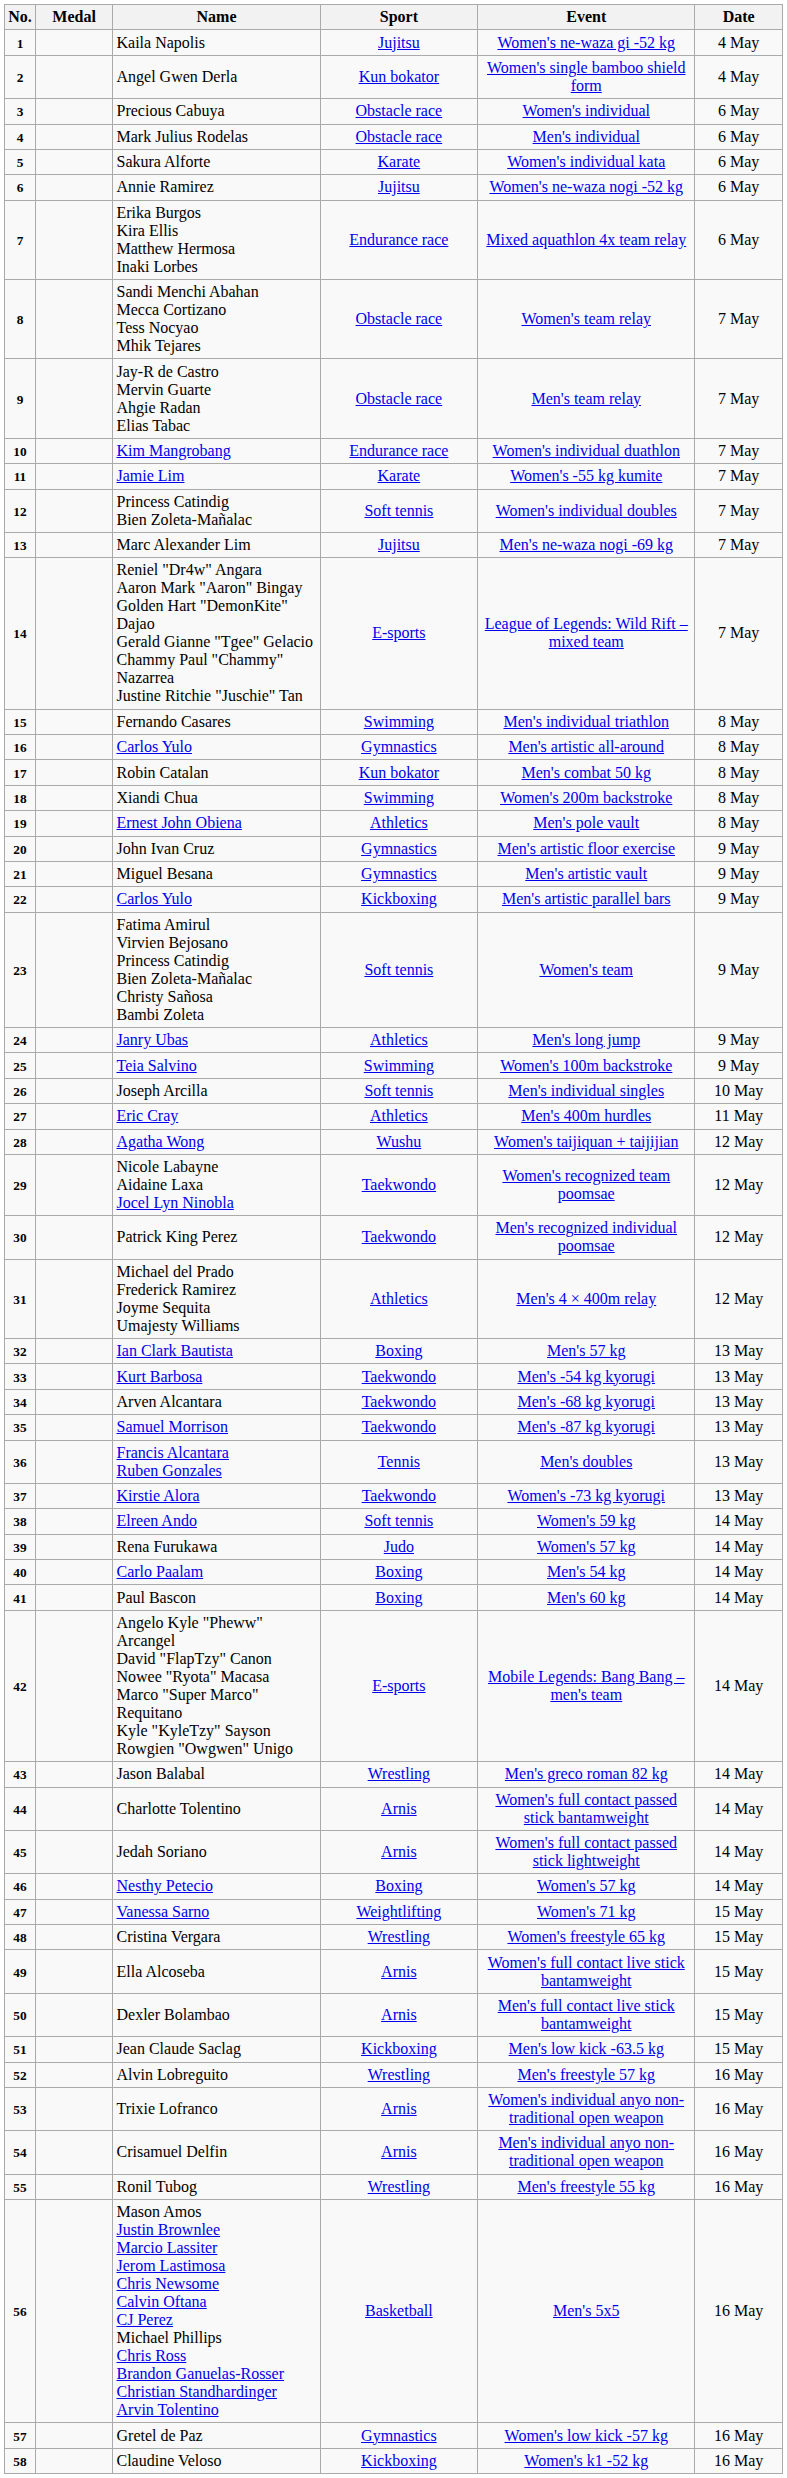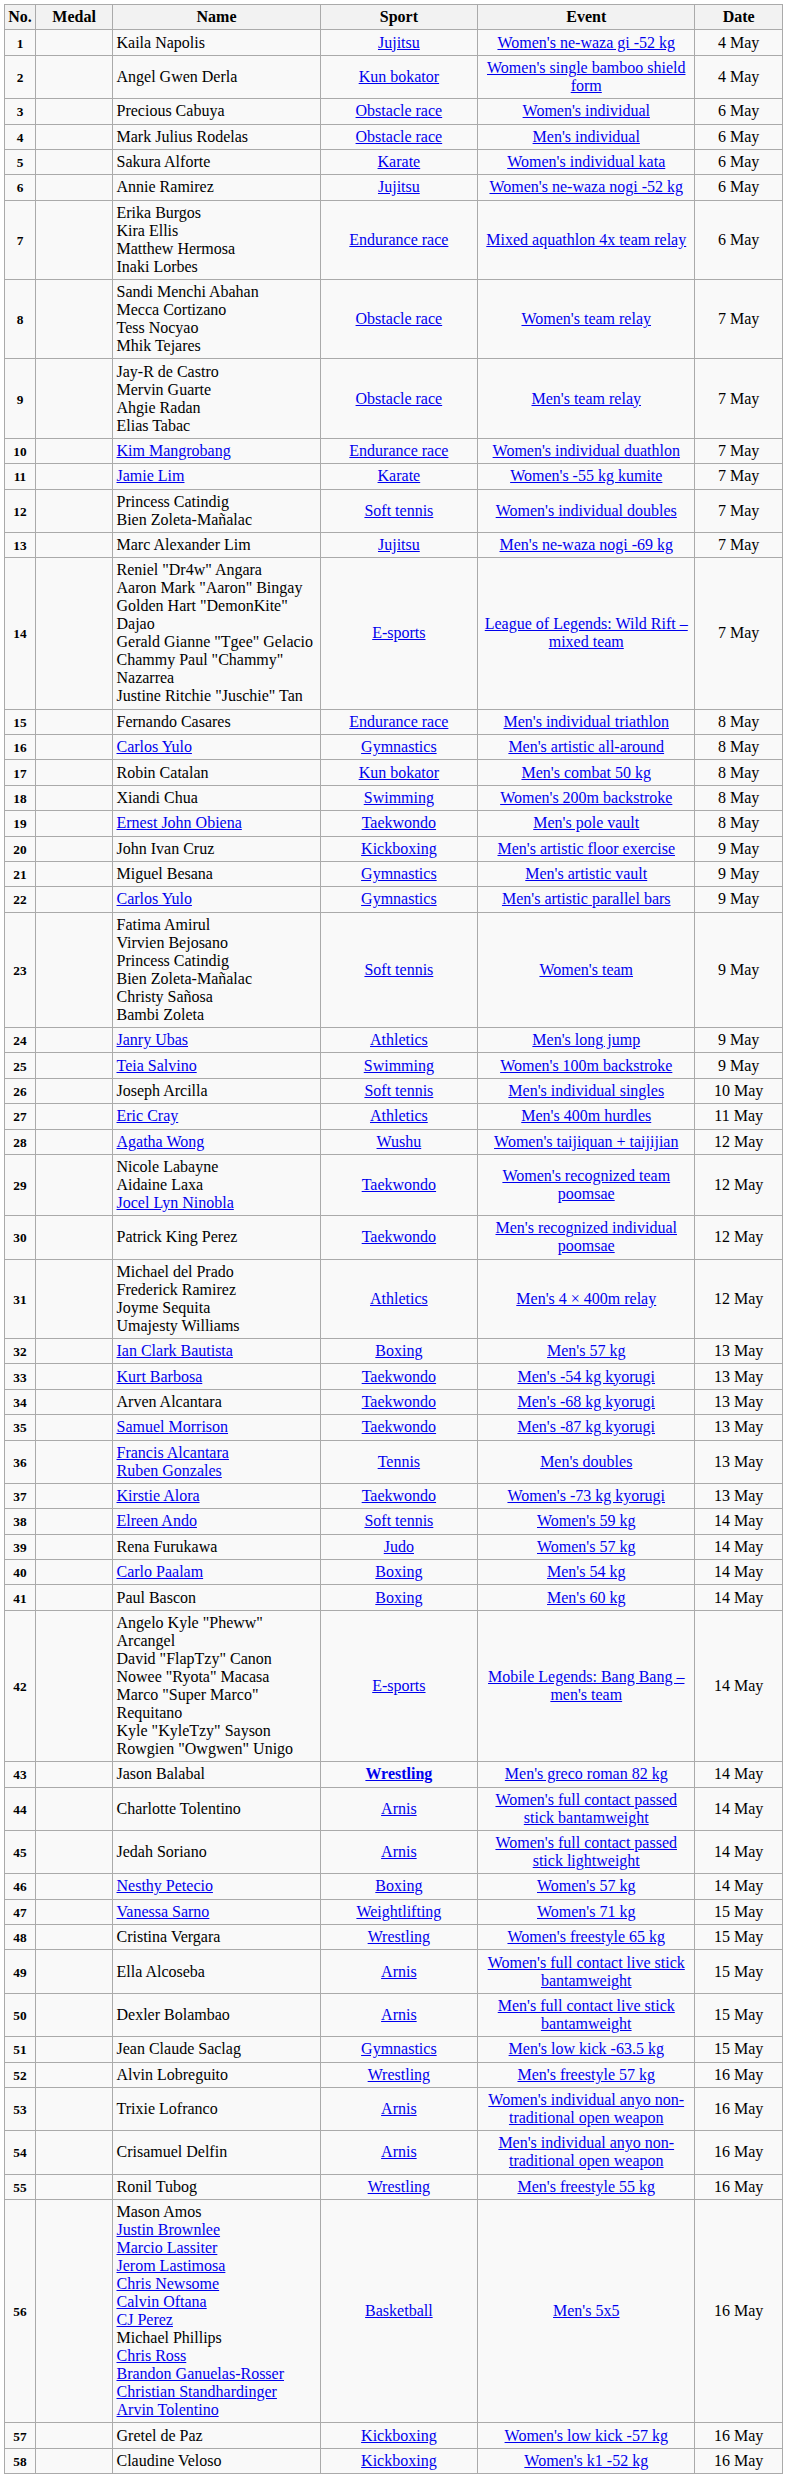 <table class="wikitable sortable" style="font-size:100%; text-align:center;">
 <tr>
 <th width="10">No.</th>
 <th width="70">Medal</th>
 <th width="200">Name</th>
 <th width="150">Sport</th>
 <th width="210">Event</th>
 <th width="80">Date</th>
 </tr>
 <tr>
 <td><small><strong>1</strong></small></td>
 <td></td>
 <td align=left>Kaila Napolis</td>
 <td> <a href='#'>Jujitsu</a></td>
 <td><a href='#'>Women's ne-waza gi -52 kg</a></td>
 <td>4 May</td>
 </tr>
 <tr>
 <td><small><strong>2</strong></small></td>
 <td></td>
 <td align=left>Angel Gwen Derla</td>
 <td> <a href='#'>Kun bokator</a></td>
 <td><a href='#'>Women's single bamboo shield form</a></td>
 <td>4 May</td>
 </tr>
 <tr>
 <td><small><strong>3</strong></small></td>
 <td></td>
 <td align=left>Precious Cabuya</td>
 <td> <a href='#'>Obstacle race</a></td>
 <td><a href='#'>Women's individual</a></td>
 <td>6 May</td>
 </tr>
 <tr>
 <td><small><strong>4</strong></small></td>
 <td></td>
 <td align=left>Mark Julius Rodelas</td>
 <td> <a href='#'>Obstacle race</a></td>
 <td><a href='#'>Men's individual</a></td>
 <td>6 May</td>
 </tr>
 <tr>
 <td><small><strong>5</strong></small></td>
 <td></td>
 <td align=left>Sakura Alforte</td>
 <td> <a href='#'>Karate</a></td>
 <td><a href='#'>Women's individual kata</a></td>
 <td>6 May</td>
 </tr>
 <tr>
 <td><small><strong>6</strong></small></td>
 <td></td>
 <td align=left>Annie Ramirez</td>
 <td> <a href='#'>Jujitsu</a></td>
 <td><a href='#'>Women's ne-waza nogi -52 kg</a></td>
 <td>6 May</td>
 </tr>
 <tr>
 <td><small><strong>7</strong></small></td>
 <td></td>
 <td align=left>Erika Burgos<br>Kira Ellis<br>Matthew Hermosa<br>Inaki Lorbes</td>
 <td> <a href='#'>Endurance race</a></td>
 <td><a href='#'>Mixed aquathlon 4x team relay</a></td>
 <td>6 May</td>
 </tr>
 <tr>
 <td><small><strong>8</strong></small></td>
 <td></td>
 <td align=left>Sandi Menchi Abahan<br>Mecca Cortizano<br>Tess Nocyao<br>Mhik Tejares</td>
 <td> <a href='#'>Obstacle race</a></td>
 <td><a href='#'>Women's team relay</a></td>
 <td>7 May</td>
 </tr>
 <tr>
 <td><small><strong>9</strong></small></td>
 <td></td>
 <td align=left>Jay-R de Castro<br>Mervin Guarte<br>Ahgie Radan<br>Elias Tabac</td>
 <td> <a href='#'>Obstacle race</a></td>
 <td><a href='#'>Men's team relay</a></td>
 <td>7 May</td>
 </tr>
 <tr>
 <td><small><strong>10</strong></small></td>
 <td></td>
 <td align=left><a href='#'>Kim Mangrobang</a></td>
 <td> <a href='#'>Endurance race</a></td>
 <td><a href='#'>Women's individual duathlon</a></td>
 <td>7 May</td>
 </tr>
 <tr>
 <td><small><strong>11</strong></small></td>
 <td></td>
 <td align=left><a href='#'>Jamie Lim</a></td>
 <td> <a href='#'>Karate</a></td>
 <td><a href='#'>Women's -55 kg kumite</a></td>
 <td>7 May</td>
 </tr>
 <tr>
 <td><small><strong>12</strong></small></td>
 <td></td>
 <td align=left>Princess Catindig <br> Bien Zoleta-Mañalac</td>
 <td> <a href='#'>Soft tennis</a></td>
 <td><a href='#'>Women's individual doubles</a></td>
 <td>7 May</td>
 </tr>
 <tr>
 <td><small><strong>13</strong></small></td>
 <td></td>
 <td align=left>Marc Alexander Lim</td>
 <td> <a href='#'>Jujitsu</a></td>
 <td><a href='#'>Men's ne-waza nogi -69 kg</a></td>
 <td>7 May</td>
 </tr>
 <tr>
 <td><small><strong>14</strong></small></td>
 <td></td>
 <td align=left>Reniel "Dr4w" Angara <br> Aaron Mark "Aaron" Bingay <br> Golden Hart "DemonKite" Dajao <br> Gerald Gianne "Tgee" Gelacio <br> Chammy Paul "Chammy" Nazarrea <br> Justine Ritchie "Juschie" Tan</td>
 <td> <a href='#'>E-sports</a></td>
 <td><a href='#'>League of Legends: Wild Rift – mixed team</a></td>
 <td>7 May</td>
 </tr>
 <tr>
 <td><small><strong>15</strong></small></td>
 <td></td>
 <td align=left>Fernando Casares</td>
-<td> <a href='#'>Swimming</a></td>
+<td> <a href='#'>Endurance race</a></td>
 <td><a href='#'>Men's individual triathlon</a></td>
 <td>8 May</td>
 </tr>
 <tr>
 <td><small><strong>16</strong></small></td>
 <td></td>
 <td align=left><a href='#'>Carlos Yulo</a></td>
 <td> <a href='#'>Gymnastics</a></td>
 <td><a href='#'>Men's artistic all-around</a></td>
 <td>8 May</td>
 </tr>
 <tr>
 <td><small><strong>17</strong></small></td>
 <td></td>
 <td align=left>Robin Catalan</td>
 <td> <a href='#'>Kun bokator</a></td>
 <td><a href='#'>Men's combat 50 kg</a></td>
 <td>8 May</td>
 </tr>
 <tr>
 <td><small><strong>18</strong></small></td>
 <td></td>
 <td align=left>Xiandi Chua</td>
 <td> <a href='#'>Swimming</a></td>
 <td><a href='#'>Women's 200m backstroke</a></td>
 <td>8 May</td>
 </tr>
 <tr>
 <td><small><strong>19</strong></small></td>
 <td></td>
 <td align=left><a href='#'>Ernest John Obiena</a></td>
-<td> <a href='#'>Athletics</a></td>
+<td> <a href='#'>Taekwondo</a></td>
 <td><a href='#'>Men's pole vault</a></td>
 <td>8 May</td>
 </tr>
 <tr>
 <td><small><strong>20</strong></small></td>
 <td></td>
 <td align=left>John Ivan Cruz</td>
-<td> <a href='#'>Gymnastics</a></td>
+<td> <a href='#'>Kickboxing</a></td>
 <td><a href='#'>Men's artistic floor exercise</a></td>
 <td>9 May</td>
 </tr>
 <tr>
 <td><small><strong>21</strong></small></td>
 <td></td>
 <td align=left>Miguel Besana</td>
 <td> <a href='#'>Gymnastics</a></td>
 <td><a href='#'>Men's artistic vault</a></td>
 <td>9 May</td>
 </tr>
 <tr>
 <td><small><strong>22</strong></small></td>
 <td></td>
 <td align=left><a href='#'>Carlos Yulo</a></td>
-<td> <a href='#'>Kickboxing</a></td>
+<td> <a href='#'>Gymnastics</a></td>
 <td><a href='#'>Men's artistic parallel bars</a></td>
 <td>9 May</td>
 </tr>
 <tr>
 <td><small><strong>23</strong></small></td>
 <td></td>
 <td align=left>Fatima Amirul <br> Virvien Bejosano <br> Princess Catindig <br> Bien Zoleta-Mañalac <br> Christy Sañosa <br> Bambi Zoleta</td>
 <td> <a href='#'>Soft tennis</a></td>
 <td><a href='#'>Women's team</a></td>
 <td>9 May</td>
 </tr>
 <tr>
 <td><small><strong>24</strong></small></td>
 <td></td>
 <td align=left><a href='#'>Janry Ubas</a></td>
 <td> <a href='#'>Athletics</a></td>
 <td><a href='#'>Men's long jump</a></td>
 <td>9 May</td>
 </tr>
 <tr>
 <td><small><strong>25</strong></small></td>
 <td></td>
 <td align=left><a href='#'>Teia Salvino</a></td>
 <td> <a href='#'>Swimming</a></td>
 <td><a href='#'>Women's 100m backstroke</a></td>
 <td>9 May</td>
 </tr>
 <tr>
 <td><small><strong>26</strong></small></td>
 <td></td>
 <td align=left>Joseph Arcilla</td>
 <td> <a href='#'>Soft tennis</a></td>
 <td><a href='#'>Men's individual singles</a></td>
 <td>10 May</td>
 </tr>
 <tr>
 <td><small><strong>27</strong></small></td>
 <td></td>
 <td align=left><a href='#'>Eric Cray</a></td>
 <td> <a href='#'>Athletics</a></td>
 <td><a href='#'>Men's 400m hurdles</a></td>
 <td>11 May</td>
 </tr>
 <tr>
 <td><small><strong>28</strong></small></td>
 <td></td>
 <td align=left><a href='#'>Agatha Wong</a></td>
 <td> <a href='#'>Wushu</a></td>
 <td><a href='#'>Women's taijiquan + taijijian</a></td>
 <td>12 May</td>
 </tr>
 <tr>
 <td><small><strong>29</strong></small></td>
 <td></td>
 <td align=left>Nicole Labayne<br>Aidaine Laxa<br><a href='#'>Jocel Lyn Ninobla</a></td>
 <td> <a href='#'>Taekwondo</a></td>
 <td><a href='#'>Women's recognized team poomsae</a></td>
 <td>12 May</td>
 </tr>
 <tr>
 <td><small><strong>30</strong></small></td>
 <td></td>
 <td align=left>Patrick King Perez</td>
 <td> <a href='#'>Taekwondo</a></td>
 <td><a href='#'>Men's recognized individual poomsae</a></td>
 <td>12 May</td>
 </tr>
 <tr>
 <td><small><strong>31</strong></small></td>
 <td></td>
 <td align=left>Michael del Prado<br>Frederick Ramirez<br>Joyme Sequita<br>Umajesty Williams</td>
 <td> <a href='#'>Athletics</a></td>
 <td><a href='#'>Men's 4 × 400m relay</a></td>
 <td>12 May</td>
 </tr>
 <tr>
 <td><small><strong>32</strong></small></td>
 <td></td>
 <td align=left><a href='#'>Ian Clark Bautista</a></td>
 <td> <a href='#'>Boxing</a></td>
 <td><a href='#'>Men's 57 kg</a></td>
 <td>13 May</td>
 </tr>
 <tr>
 <td><small><strong>33</strong></small></td>
 <td></td>
 <td align=left><a href='#'>Kurt Barbosa</a></td>
 <td> <a href='#'>Taekwondo</a></td>
 <td><a href='#'>Men's -54 kg kyorugi</a></td>
 <td>13 May</td>
 </tr>
 <tr>
 <td><small><strong>34</strong></small></td>
 <td></td>
 <td align=left>Arven Alcantara</td>
 <td> <a href='#'>Taekwondo</a></td>
 <td><a href='#'>Men's -68 kg kyorugi</a></td>
 <td>13 May</td>
 </tr>
 <tr>
 <td><small><strong>35</strong></small></td>
 <td></td>
 <td align=left><a href='#'>Samuel Morrison</a></td>
 <td> <a href='#'>Taekwondo</a></td>
 <td><a href='#'>Men's -87 kg kyorugi</a></td>
 <td>13 May</td>
 </tr>
 <tr>
 <td><small><strong>36</strong></small></td>
 <td></td>
 <td align=left><a href='#'>Francis Alcantara</a> <br> <a href='#'>Ruben Gonzales</a></td>
 <td> <a href='#'>Tennis</a></td>
 <td><a href='#'>Men's doubles</a></td>
 <td>13 May</td>
 </tr>
 <tr>
 <td><small><strong>37</strong></small></td>
 <td></td>
 <td align=left><a href='#'>Kirstie Alora</a></td>
 <td> <a href='#'>Taekwondo</a></td>
 <td><a href='#'>Women's -73 kg kyorugi</a></td>
 <td>13 May</td>
 </tr>
 <tr>
 <td><small><strong>38</strong></small></td>
 <td></td>
 <td align=left><a href='#'>Elreen Ando</a></td>
 <td> <a href='#'>Soft tennis</a></td>
 <td><a href='#'>Women's 59 kg</a></td>
 <td>14 May</td>
 </tr>
 <tr>
 <td><small><strong>39</strong></small></td>
 <td></td>
 <td align=left>Rena Furukawa</td>
 <td> <a href='#'>Judo</a></td>
 <td><a href='#'>Women's 57 kg</a></td>
 <td>14 May</td>
 </tr>
 <tr>
 <td><small><strong>40</strong></small></td>
 <td></td>
 <td align=left><a href='#'>Carlo Paalam</a></td>
 <td> <a href='#'>Boxing</a></td>
 <td><a href='#'>Men's 54 kg</a></td>
 <td>14 May</td>
 </tr>
 <tr>
 <td><small><strong>41</strong></small></td>
 <td></td>
 <td align=left>Paul Bascon</td>
 <td> <a href='#'>Boxing</a></td>
 <td><a href='#'>Men's 60 kg</a></td>
 <td>14 May</td>
 </tr>
 <tr>
 <td><small><strong>42</strong></small></td>
 <td></td>
 <td align=left>Angelo Kyle "Pheww" Arcangel <br> David "FlapTzy" Canon <br> Nowee "Ryota" Macasa <br> Marco "Super Marco" Requitano <br> Kyle "KyleTzy" Sayson <br> Rowgien "Owgwen" Unigo</td>
 <td> <a href='#'>E-sports</a></td>
 <td><a href='#'>Mobile Legends: Bang Bang – men's team</a></td>
 <td>14 May</td>
 </tr>
 <tr>
 <td><small><strong>43</strong></small></td>
 <td></td>
 <td align=left>Jason Balabal</td>
-<td> <a href='#'>Wrestling</a></td>
+<td><strong> <a href='#'>Wrestling</a></strong></td>
 <td><a href='#'>Men's greco roman 82 kg</a></td>
 <td>14 May</td>
 </tr>
 <tr>
 <td><small><strong>44</strong></small></td>
 <td></td>
 <td align=left>Charlotte Tolentino</td>
 <td> <a href='#'>Arnis</a></td>
 <td><a href='#'>Women's full contact passed stick bantamweight</a></td>
 <td>14 May</td>
 </tr>
 <tr>
 <td><small><strong>45</strong></small></td>
 <td></td>
 <td align=left>Jedah Soriano</td>
 <td> <a href='#'>Arnis</a></td>
 <td><a href='#'>Women's full contact passed stick lightweight</a></td>
 <td>14 May</td>
 </tr>
 <tr>
 <td><small><strong>46</strong></small></td>
 <td></td>
 <td align=left><a href='#'>Nesthy Petecio</a></td>
 <td> <a href='#'>Boxing</a></td>
 <td><a href='#'>Women's 57 kg</a></td>
 <td>14 May</td>
 </tr>
 <tr>
 <td><small><strong>47</strong></small></td>
 <td></td>
 <td align=left><a href='#'>Vanessa Sarno</a></td>
 <td> <a href='#'>Weightlifting</a></td>
 <td><a href='#'>Women's 71 kg</a></td>
 <td>15 May</td>
 </tr>
 <tr>
 <td><small><strong>48</strong></small></td>
 <td></td>
 <td align=left>Cristina Vergara</td>
 <td> <a href='#'>Wrestling</a></td>
 <td><a href='#'>Women's freestyle 65 kg</a></td>
 <td>15 May</td>
 </tr>
 <tr>
 <td><small><strong>49</strong></small></td>
 <td></td>
 <td align=left>Ella Alcoseba</td>
 <td> <a href='#'>Arnis</a></td>
 <td><a href='#'>Women's full contact live stick bantamweight</a></td>
 <td>15 May</td>
 </tr>
 <tr>
 <td><small><strong>50</strong></small></td>
 <td></td>
 <td align=left>Dexler Bolambao</td>
 <td> <a href='#'>Arnis</a></td>
 <td><a href='#'>Men's full contact live stick bantamweight</a></td>
 <td>15 May</td>
 </tr>
 <tr>
 <td><small><strong>51</strong></small></td>
 <td></td>
 <td align=left>Jean Claude Saclag</td>
-<td> <a href='#'>Kickboxing</a></td>
+<td> <a href='#'>Gymnastics</a></td>
 <td><a href='#'>Men's low kick -63.5 kg</a></td>
 <td>15 May</td>
 </tr>
 <tr>
 <td><small><strong>52</strong></small></td>
 <td></td>
 <td align=left>Alvin Lobreguito</td>
 <td> <a href='#'>Wrestling</a></td>
 <td><a href='#'>Men's freestyle 57 kg</a></td>
 <td>16 May</td>
 </tr>
 <tr>
 <td><small><strong>53</strong></small></td>
 <td></td>
 <td align=left>Trixie Lofranco</td>
 <td> <a href='#'>Arnis</a></td>
 <td><a href='#'>Women's individual anyo non-traditional open weapon</a></td>
 <td>16 May</td>
 </tr>
 <tr>
 <td><small><strong>54</strong></small></td>
 <td></td>
 <td align=left>Crisamuel Delfin</td>
 <td> <a href='#'>Arnis</a></td>
 <td><a href='#'>Men's individual anyo non-traditional open weapon</a></td>
 <td>16 May</td>
 </tr>
 <tr>
 <td><small><strong>55</strong></small></td>
 <td></td>
 <td align=left>Ronil Tubog</td>
 <td> <a href='#'>Wrestling</a></td>
 <td><a href='#'>Men's freestyle 55 kg</a></td>
 <td>16 May</td>
 </tr>
 <tr>
 <td><small><strong>56</strong></small></td>
 <td></td>
 <td align=left>Mason Amos <br> <a href='#'>Justin Brownlee</a> <br> <a href='#'>Marcio Lassiter</a> <br> <a href='#'>Jerom Lastimosa</a> <br> <a href='#'>Chris Newsome</a> <br> <a href='#'>Calvin Oftana</a> <br> <a href='#'>CJ Perez</a> <br> Michael Phillips <br> <a href='#'>Chris Ross</a> <br> <a href='#'>Brandon Ganuelas-Rosser</a> <br> <a href='#'>Christian Standhardinger</a> <br> <a href='#'>Arvin Tolentino</a></td>
 <td> <a href='#'>Basketball</a></td>
 <td><a href='#'>Men's 5x5</a></td>
 <td>16 May</td>
 </tr>
 <tr>
 <td><small><strong>57</strong></small></td>
 <td></td>
 <td align=left>Gretel de Paz</td>
-<td> <a href='#'>Gymnastics</a></td>
+<td> <a href='#'>Kickboxing</a></td>
 <td><a href='#'>Women's low kick -57 kg</a></td>
 <td>16 May</td>
 </tr>
 <tr>
 <td><small><strong>58</strong></small></td>
 <td></td>
 <td align=left>Claudine Veloso</td>
 <td> <a href='#'>Kickboxing</a></td>
 <td><a href='#'>Women's k1 -52 kg</a></td>
 <td>16 May</td>
 </tr>
 <tr>
 </tr>
 </table>
